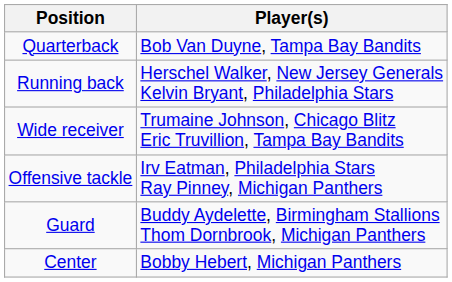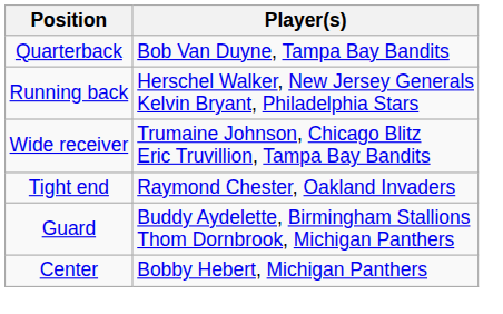 <table class="wikitable">
 <tr>
 <th>Position</th>
 <th>Player(s)</th>
 </tr>
 <tr>
 <td style="text-align:center"><a href='#'>Quarterback</a></td>
 <td> <a href='#'>Bob Van Duyne</a>, <a href='#'>Tampa Bay Bandits</a></td>
 </tr>
 <tr>
 <td style="text-align:center"><a href='#'>Running back</a></td>
 <td> <a href='#'>Herschel Walker</a>, <a href='#'>New Jersey Generals</a><br> <a href='#'>Kelvin Bryant</a>, <a href='#'>Philadelphia Stars</a></td>
 </tr>
 <tr>
 <td style="text-align:center"><a href='#'>Wide receiver</a></td>
 <td> <a href='#'>Trumaine Johnson</a>, <a href='#'>Chicago Blitz</a><br> <a href='#'>Eric Truvillion</a>, <a href='#'>Tampa Bay Bandits</a></td>
 </tr>
 <tr>
-<td style="text-align:center"><a href='#'>Offensive tackle</a></td>
-<td> <a href='#'>Irv Eatman</a>, <a href='#'>Philadelphia Stars</a><br> <a href='#'>Ray Pinney</a>, <a href='#'>Michigan Panthers</a></td>
+<td style="text-align:center"><a href='#'>Tight end</a></td>
+<td> <a href='#'>Raymond Chester</a>, <a href='#'>Oakland Invaders</a></td>
 </tr>
 <tr>
 <td style="text-align:center"><a href='#'>Guard</a></td>
 <td> <a href='#'>Buddy Aydelette</a>, <a href='#'>Birmingham Stallions</a><br> <a href='#'>Thom Dornbrook</a>, <a href='#'>Michigan Panthers</a></td>
 </tr>
 <tr>
 <td style="text-align:center"><a href='#'>Center</a></td>
 <td> <a href='#'>Bobby Hebert</a>, <a href='#'>Michigan Panthers</a></td>
 </tr>
 </table>
